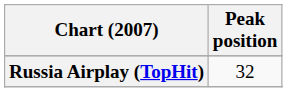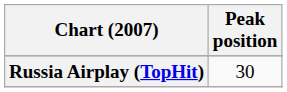 <table class="wikitable sortable plainrowheaders" style="text-align:center">
 <tr>
 <th scope="col">Chart (2007)</th>
 <th scope="col">Peak<br>position</th>
 </tr>
 <tr>
 </tr>
 <tr>
 </tr>
 <tr>
 <th scope="row">Russia Airplay (<a href='#'>TopHit</a>)</th>
-<td>32</td>
+<td>30</td>
 </tr>
 <tr>
 </tr>
 <tr>
 </tr>
 </table>
